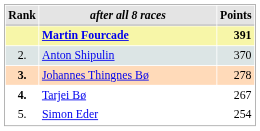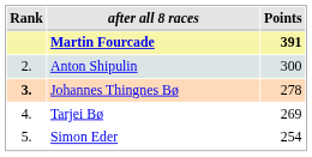 <table cellspacing="1" cellpadding="3" style="border:1px solid #aaa; font-size:86%;">
 <tr style="background:#e4e4e4;">
 <th style="border-bottom:1px solid #aaa; width:10px;">Rank</th>
 <th style="border-bottom:1px solid #aaa; width:200px; white-space:nowrap;"><em>after all 8 races</em></th>
 <th style="border-bottom:1px solid #aaa; width:20px;">Points</th>
 </tr>
 <tr style="background:#f7f6a8;">
 <td style="text-align:center"></td>
 <td> <strong><a href='#'>Martin Fourcade</a></strong></td>
 <td style="text-align:right"><strong>391</strong></td>
 </tr>
 <tr style="background:#dce5e5;">
 <td style="text-align:center">2.</td>
 <td> <a href='#'>Anton Shipulin</a></td>
-<td style="text-align:right">370</td>
+<td style="text-align:right">300</td>
 </tr>
 <tr style="background:#ffdab9;">
 <td style="text-align:center"><strong>3.</strong></td>
 <td> <a href='#'>Johannes Thingnes Bø</a></td>
 <td style="text-align:right">278</td>
 </tr>
 <tr>
-<td style="text-align:center"><strong>4.</strong></td>
+<td style="text-align:center">4.</td>
 <td> <a href='#'>Tarjei Bø</a></td>
-<td style="text-align:right">267</td>
+<td style="text-align:right">269</td>
 </tr>
 <tr>
 <td style="text-align:center">5.</td>
 <td> <a href='#'>Simon Eder</a></td>
 <td style="text-align:right">254</td>
 </tr>
 </table>
